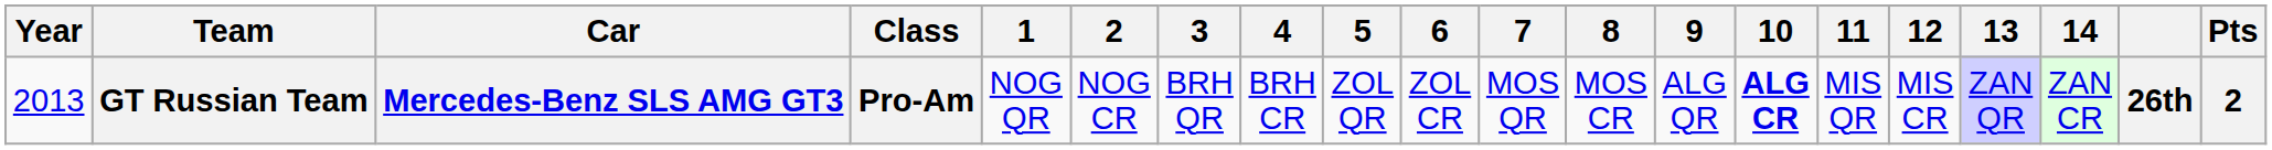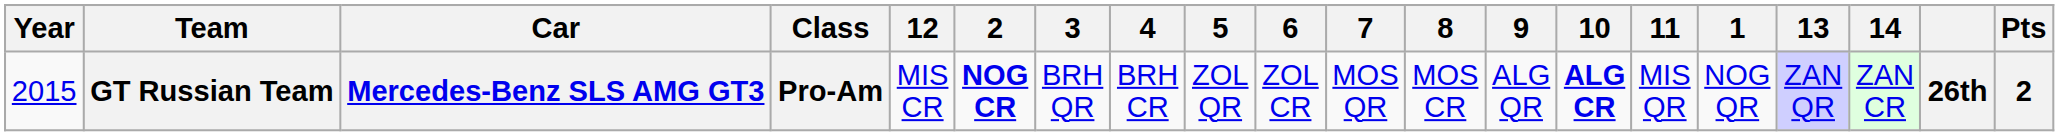 <table class="wikitable" border="1" style="text-align:center; font-size:90%;">
 <tr>
 <th>Year</th>
 <th>Team</th>
 <th>Car</th>
 <th>Class</th>
-<th>1</th>
+<th>12</th>
 <th>2</th>
 <th>3</th>
 <th>4</th>
 <th>5</th>
 <th>6</th>
 <th>7</th>
 <th>8</th>
 <th>9</th>
 <th>10</th>
 <th>11</th>
-<th>12</th>
+<th>1</th>
 <th>13</th>
 <th>14</th>
 <th></th>
 <th>Pts</th>
 </tr>
 <tr>
-<td><a href='#'>2013</a></td>
+<td><a href='#'>2015</a></td>
 <th>GT Russian Team</th>
 <th><a href='#'>Mercedes-Benz SLS AMG GT3</a></th>
 <th>Pro-Am</th>
-<td><a href='#'>NOG<br>QR</a></td>
-<td><a href='#'>NOG<br>CR</a></td>
+<td><a href='#'>MIS<br>CR</a></td>
+<td><strong><a href='#'>NOG<br>CR</a></strong></td>
 <td><a href='#'>BRH<br>QR</a></td>
 <td><a href='#'>BRH<br>CR</a></td>
 <td><a href='#'>ZOL<br>QR</a></td>
 <td><a href='#'>ZOL<br>CR</a></td>
 <td><a href='#'>MOS<br>QR</a></td>
 <td><a href='#'>MOS<br>CR</a></td>
 <td><a href='#'>ALG<br>QR</a></td>
 <td><strong><a href='#'>ALG<br>CR</a></strong></td>
 <td><a href='#'>MIS<br>QR</a></td>
-<td><a href='#'>MIS<br>CR</a></td>
+<td><a href='#'>NOG<br>QR</a></td>
 <td style="background-color:#cfcfff"><a href='#'>ZAN<br>QR</a><br></td>
 <td style="background-color:#dfffdf"><a href='#'>ZAN<br>CR</a><br></td>
 <th>26th</th>
 <th>2</th>
 </tr>
 </table>
